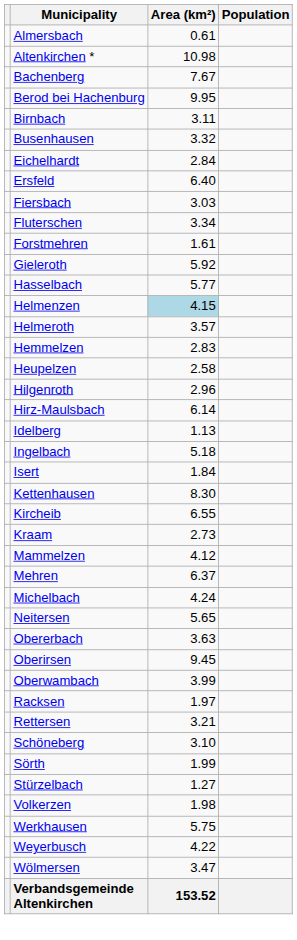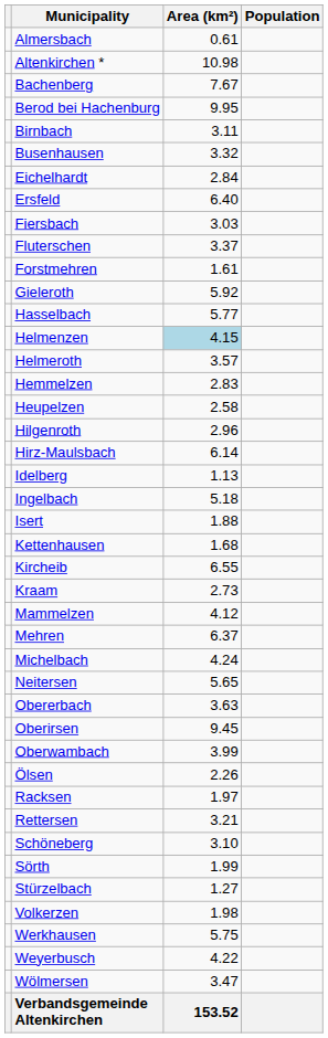 <table class="wikitable sortable" style="text-align:right;">
 <tr>
 <th class="unsortable"></th>
 <th>Municipality</th>
 <th>Area (km²)</th>
 <th>Population</th>
 </tr>
 <tr>
 <td></td>
 <td style="text-align:left;"><a href='#'>Almersbach</a></td>
 <td>0.61</td>
 <td></td>
 </tr>
 <tr>
 <td></td>
 <td style="text-align:left;"><a href='#'>Altenkirchen</a> *</td>
 <td>10.98</td>
 <td></td>
 </tr>
 <tr>
 <td></td>
 <td style="text-align:left;"><a href='#'>Bachenberg</a></td>
 <td>7.67</td>
 <td></td>
 </tr>
 <tr>
 <td></td>
 <td style="text-align:left;"><a href='#'>Berod bei Hachenburg</a></td>
 <td>9.95</td>
 <td></td>
 </tr>
 <tr>
 <td></td>
 <td style="text-align:left;"><a href='#'>Birnbach</a></td>
 <td>3.11</td>
 <td></td>
 </tr>
 <tr>
 <td></td>
 <td style="text-align:left;"><a href='#'>Busenhausen</a></td>
 <td>3.32</td>
 <td></td>
 </tr>
 <tr>
 <td></td>
 <td style="text-align:left;"><a href='#'>Eichelhardt</a></td>
 <td>2.84</td>
 <td></td>
 </tr>
 <tr>
 <td></td>
 <td style="text-align:left;"><a href='#'>Ersfeld</a></td>
 <td>6.40</td>
 <td></td>
 </tr>
 <tr>
 <td></td>
 <td style="text-align:left;"><a href='#'>Fiersbach</a></td>
 <td>3.03</td>
 <td></td>
 </tr>
 <tr>
 <td></td>
 <td style="text-align:left;"><a href='#'>Fluterschen</a></td>
-<td>3.34</td>
+<td>3.37</td>
 <td></td>
 </tr>
 <tr>
 <td></td>
 <td style="text-align:left;"><a href='#'>Forstmehren</a></td>
 <td>1.61</td>
 <td></td>
 </tr>
 <tr>
 <td></td>
 <td style="text-align:left;"><a href='#'>Gieleroth</a></td>
 <td>5.92</td>
 <td></td>
 </tr>
 <tr>
 <td></td>
 <td style="text-align:left;"><a href='#'>Hasselbach</a></td>
 <td>5.77</td>
 <td></td>
 </tr>
 <tr>
 <td></td>
 <td style="text-align:left;"><a href='#'>Helmenzen</a></td>
 <td style="background: lightblue;">4.15</td>
 <td></td>
 </tr>
 <tr>
 <td></td>
 <td style="text-align:left;"><a href='#'>Helmeroth</a></td>
 <td>3.57</td>
 <td></td>
 </tr>
 <tr>
 <td></td>
 <td style="text-align:left;"><a href='#'>Hemmelzen</a></td>
 <td>2.83</td>
 <td></td>
 </tr>
 <tr>
 <td></td>
 <td style="text-align:left;"><a href='#'>Heupelzen</a></td>
 <td>2.58</td>
 <td></td>
 </tr>
 <tr>
 <td></td>
 <td style="text-align:left;"><a href='#'>Hilgenroth</a></td>
 <td>2.96</td>
 <td></td>
 </tr>
 <tr>
 <td></td>
 <td style="text-align:left;"><a href='#'>Hirz-Maulsbach</a></td>
 <td>6.14</td>
 <td></td>
 </tr>
 <tr>
 <td></td>
 <td style="text-align:left;"><a href='#'>Idelberg</a></td>
 <td>1.13</td>
 <td></td>
 </tr>
 <tr>
 <td></td>
 <td style="text-align:left;"><a href='#'>Ingelbach</a></td>
 <td>5.18</td>
 <td></td>
 </tr>
 <tr>
 <td></td>
 <td style="text-align:left;"><a href='#'>Isert</a></td>
-<td>1.84</td>
+<td>1.88</td>
 <td></td>
 </tr>
 <tr>
 <td></td>
 <td style="text-align:left;"><a href='#'>Kettenhausen</a></td>
-<td>8.30</td>
+<td>1.68</td>
 <td></td>
 </tr>
 <tr>
 <td></td>
 <td style="text-align:left;"><a href='#'>Kircheib</a></td>
 <td>6.55</td>
 <td></td>
 </tr>
 <tr>
 <td></td>
 <td style="text-align:left;"><a href='#'>Kraam</a></td>
 <td>2.73</td>
 <td></td>
 </tr>
 <tr>
 <td></td>
 <td style="text-align:left;"><a href='#'>Mammelzen</a></td>
 <td>4.12</td>
 <td></td>
 </tr>
 <tr>
 <td></td>
 <td style="text-align:left;"><a href='#'>Mehren</a></td>
 <td>6.37</td>
 <td></td>
 </tr>
 <tr>
 <td></td>
 <td style="text-align:left;"><a href='#'>Michelbach</a></td>
 <td>4.24</td>
 <td></td>
 </tr>
 <tr>
 <td></td>
 <td style="text-align:left;"><a href='#'>Neitersen</a></td>
 <td>5.65</td>
 <td></td>
 </tr>
 <tr>
 <td></td>
 <td style="text-align:left;"><a href='#'>Obererbach</a></td>
 <td>3.63</td>
 <td></td>
 </tr>
 <tr>
 <td></td>
 <td style="text-align:left;"><a href='#'>Oberirsen</a></td>
 <td>9.45</td>
 <td></td>
 </tr>
 <tr>
 <td></td>
 <td style="text-align:left;"><a href='#'>Oberwambach</a></td>
 <td>3.99</td>
+<td></td>
+</tr>
+<tr>
+<td></td>
+<td style="text-align:left;"><a href='#'>Ölsen</a></td>
+<td>2.26</td>
 <td></td>
 </tr>
 <tr>
 <td></td>
 <td style="text-align:left;"><a href='#'>Racksen</a></td>
 <td>1.97</td>
 <td></td>
 </tr>
 <tr>
 <td></td>
 <td style="text-align:left;"><a href='#'>Rettersen</a></td>
 <td>3.21</td>
 <td></td>
 </tr>
 <tr>
 <td></td>
 <td style="text-align:left;"><a href='#'>Schöneberg</a></td>
 <td>3.10</td>
 <td></td>
 </tr>
 <tr>
 <td></td>
 <td style="text-align:left;"><a href='#'>Sörth</a></td>
 <td>1.99</td>
 <td></td>
 </tr>
 <tr>
 <td></td>
 <td style="text-align:left;"><a href='#'>Stürzelbach</a></td>
 <td>1.27</td>
 <td></td>
 </tr>
 <tr>
 <td></td>
 <td style="text-align:left;"><a href='#'>Volkerzen</a></td>
 <td>1.98</td>
 <td></td>
 </tr>
 <tr>
 <td></td>
 <td style="text-align:left;"><a href='#'>Werkhausen</a></td>
 <td>5.75</td>
 <td></td>
 </tr>
 <tr>
 <td></td>
 <td style="text-align:left;"><a href='#'>Weyerbusch</a></td>
 <td>4.22</td>
 <td></td>
 </tr>
 <tr>
 <td></td>
 <td style="text-align:left;"><a href='#'>Wölmersen</a></td>
 <td>3.47</td>
 <td></td>
 </tr>
 <tr>
 <th></th>
 <th style="text-align:left;"><strong>Verbandsgemeinde<br>Altenkirchen</strong></th>
 <th style="text-align:right;"><strong>153.52</strong></th>
 <th style="text-align:right;"><strong></strong></th>
 </tr>
 </table>
